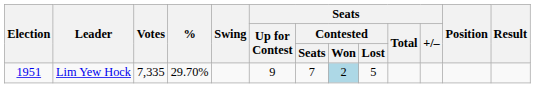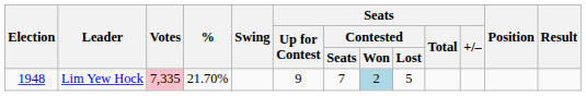 <table class=wikitable style="text-align: center;">
 <tr>
 <th rowspan=3>Election</th>
 <th rowspan=3>Leader</th>
 <th rowspan=3>Votes</th>
 <th rowspan=3>%</th>
 <th rowspan=3>Swing</th>
 <th colspan=6>Seats</th>
 <th rowspan=3>Position</th>
 <th rowspan=3>Result</th>
 </tr>
 <tr>
 <th rowspan=2>Up for<br>Contest</th>
 <th colspan=3>Contested</th>
 <th rowspan=2>Total</th>
 <th rowspan=2>+/–</th>
 </tr>
 <tr>
 <th>Seats</th>
 <th>Won</th>
 <th>Lost</th>
 </tr>
 <tr>
-<td><a href='#'>1951</a></td>
+<td><a href='#'>1948</a></td>
 <td><a href='#'>Lim Yew Hock</a></td>
-<td>7,335</td>
-<td>29.70%</td>
+<td style="background: pink;">7,335</td>
+<td>21.70%</td>
 <td></td>
 <td>9</td>
 <td>7</td>
 <td style="background: lightblue;">2</td>
 <td>5</td>
 <td></td>
 <td></td>
 <td></td>
 <td></td>
 </tr>
 </table>
